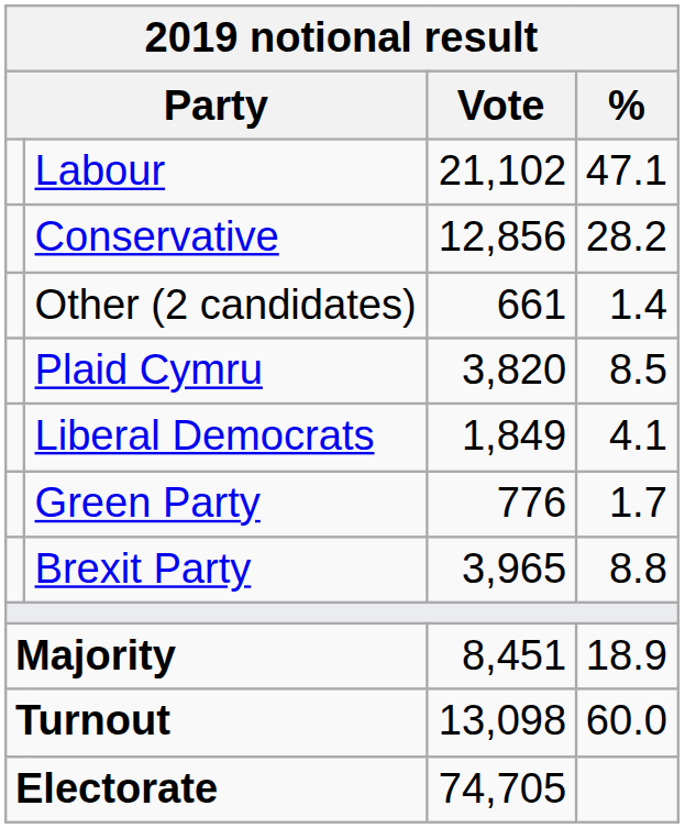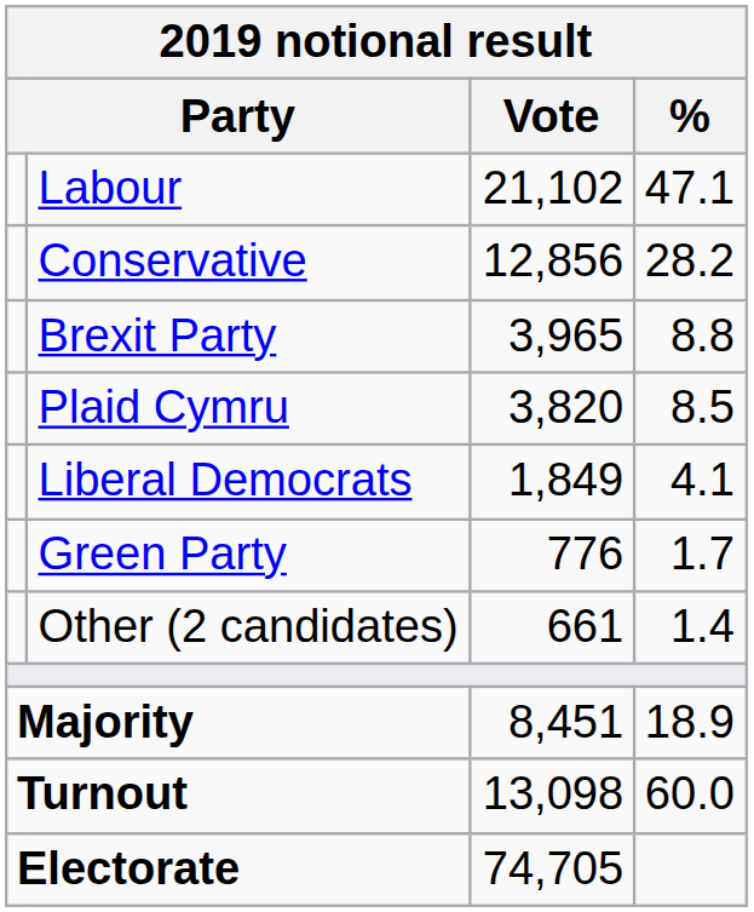 <table class="wikitable">
 <tr>
 <th colspan="4">2019 notional result  </th>
 </tr>
 <tr>
 <th colspan="2" bgcolor="#DDDDFF" width="130px">Party</th>
 <th bgcolor="#DDDDFF" width="50px">Vote</th>
 <th bgcolor="#DDDDFF" width="30px">%</th>
 </tr>
 <tr>
 <td></td>
 <td><a href='#'>Labour</a></td>
 <td align="right">21,102</td>
 <td align="right">47.1</td>
 </tr>
 <tr>
 <td></td>
 <td><a href='#'>Conservative</a></td>
 <td align="right">12,856</td>
 <td align="right">28.2</td>
 </tr>
 <tr>
 <td></td>
-<td>Other (2 candidates)</td>
-<td align="right">661</td>
-<td align="right">1.4</td>
+<td><a href='#'>Brexit Party</a></td>
+<td align="right">3,965</td>
+<td align="right">8.8</td>
 </tr>
 <tr>
 <td></td>
 <td><a href='#'>Plaid Cymru</a></td>
 <td align="right">3,820</td>
 <td align="right">8.5</td>
 </tr>
 <tr>
 <td></td>
 <td><a href='#'>Liberal Democrats</a></td>
 <td align="right">1,849</td>
 <td align="right">4.1</td>
 </tr>
 <tr>
 <td></td>
 <td><a href='#'>Green Party</a></td>
 <td align="right">776</td>
 <td align="right">1.7</td>
 </tr>
 <tr>
 <td></td>
-<td><a href='#'>Brexit Party</a></td>
-<td align="right">3,965</td>
-<td align="right">8.8</td>
+<td>Other (2 candidates)</td>
+<td align="right">661</td>
+<td align="right">1.4</td>
 </tr>
 <tr>
 <td colspan="4" bgcolor="#EAECF0"></td>
 </tr>
 <tr>
 <td colspan="2"><strong>Majority</strong></td>
 <td align="right">8,451</td>
 <td align="right">18.9</td>
 </tr>
 <tr>
 <td colspan="2"><strong>Turnout</strong></td>
 <td align="right">13,098</td>
 <td align="right">60.0</td>
 </tr>
 <tr>
 <td colspan="2"><strong>Electorate</strong></td>
 <td align="right">74,705</td>
 </tr>
 </table>
